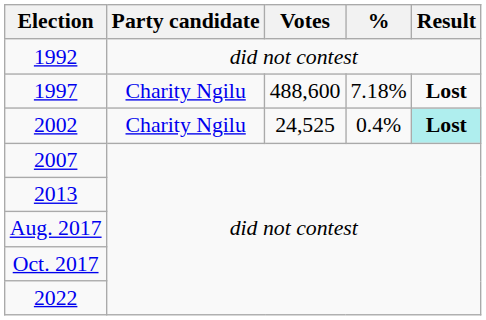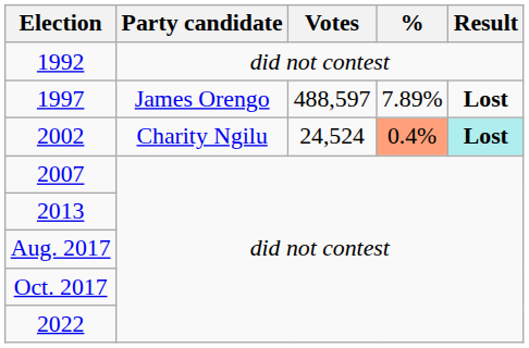 <table class="wikitable" style="text-align:center">
 <tr>
 <th>Election</th>
 <th>Party candidate</th>
 <th>Votes</th>
 <th>%</th>
 <th>Result</th>
 </tr>
 <tr>
 <td><a href='#'>1992</a></td>
 <td colspan="4"><em>did not contest</em></td>
 </tr>
 <tr>
 <td><a href='#'>1997</a></td>
-<td><a href='#'>Charity Ngilu</a></td>
-<td>488,600</td>
-<td>7.18%</td>
+<td><a href='#'>James Orengo</a></td>
+<td>488,597</td>
+<td>7.89%</td>
 <td><strong>Lost</strong> </td>
 </tr>
 <tr>
 <td><a href='#'>2002</a></td>
 <td><a href='#'>Charity Ngilu</a></td>
-<td>24,525</td>
-<td>0.4%</td>
+<td>24,524</td>
+<td style="background: lightsalmon;">0.4%</td>
 <td style="background: paleturquoise;"><strong>Lost</strong> </td>
 </tr>
 <tr>
 <td><a href='#'>2007</a></td>
 <td colspan="4" rowspan="5"><em>did not contest</em></td>
 </tr>
 <tr>
 <td><a href='#'>2013</a></td>
 </tr>
 <tr>
 <td><a href='#'>Aug. 2017</a></td>
 </tr>
 <tr>
 <td><a href='#'>Oct. 2017</a></td>
 </tr>
 <tr>
 <td><a href='#'>2022</a></td>
 </tr>
 </table>
